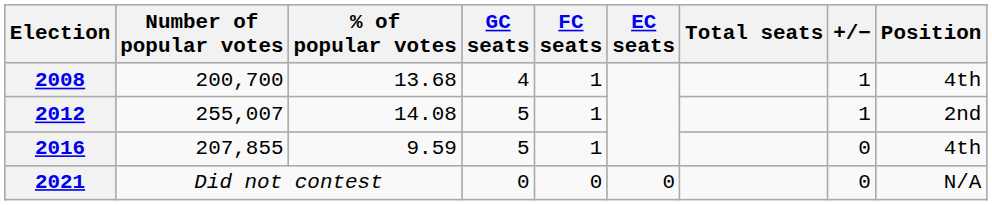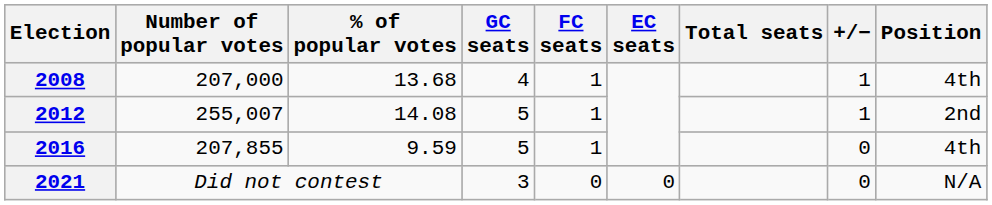 <table class="wikitable" style="text-align: right;">
 <tr align=center>
 <th><strong>Election</strong></th>
 <th>Number of<br>popular votes</th>
 <th>% of<br>popular votes</th>
 <th><a href='#'>GC</a><br>seats</th>
 <th><a href='#'>FC</a><br>seats</th>
 <th><a href='#'>EC</a><br>seats</th>
 <th>Total seats</th>
 <th>+/−</th>
 <th>Position</th>
 </tr>
 <tr>
 <th><a href='#'>2008</a></th>
-<td>200,700</td>
+<td>207,000</td>
 <td>13.68</td>
 <td>4</td>
 <td>1</td>
 <td rowspan="3"></td>
 <td></td>
 <td>1</td>
 <td>4th</td>
 </tr>
 <tr>
 <th><a href='#'>2012</a></th>
 <td>255,007</td>
 <td>14.08</td>
 <td>5</td>
 <td>1</td>
 <td></td>
 <td>1</td>
 <td>2nd</td>
 </tr>
 <tr>
 <th><a href='#'>2016</a></th>
 <td>207,855</td>
 <td>9.59</td>
 <td>5</td>
 <td>1</td>
 <td></td>
 <td>0</td>
 <td>4th</td>
 </tr>
 <tr>
 <th><a href='#'>2021</a></th>
 <td colspan="2" align=center><em>Did not contest</em></td>
-<td>0</td>
+<td>3</td>
 <td>0</td>
 <td>0</td>
 <td></td>
 <td>0</td>
 <td>N/A</td>
 </tr>
 </table>
